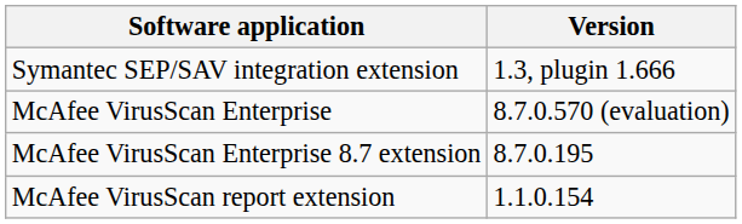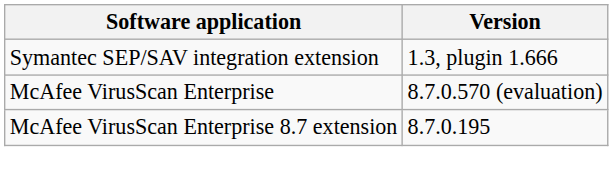 <table class=wikitable>
 <tr>
 <th>Software application</th>
 <th>Version</th>
 </tr>
 <tr>
 <td>Symantec SEP/SAV integration extension</td>
 <td>1.3, plugin 1.666</td>
 </tr>
 <tr>
 <td>McAfee VirusScan Enterprise</td>
 <td>8.7.0.570 (evaluation)</td>
 </tr>
 <tr>
 <td>McAfee VirusScan Enterprise 8.7 extension</td>
 <td>8.7.0.195</td>
 </tr>
-<tr>
-<td>McAfee VirusScan report extension</td>
-<td>1.1.0.154</td>
-</tr>
 </table>
